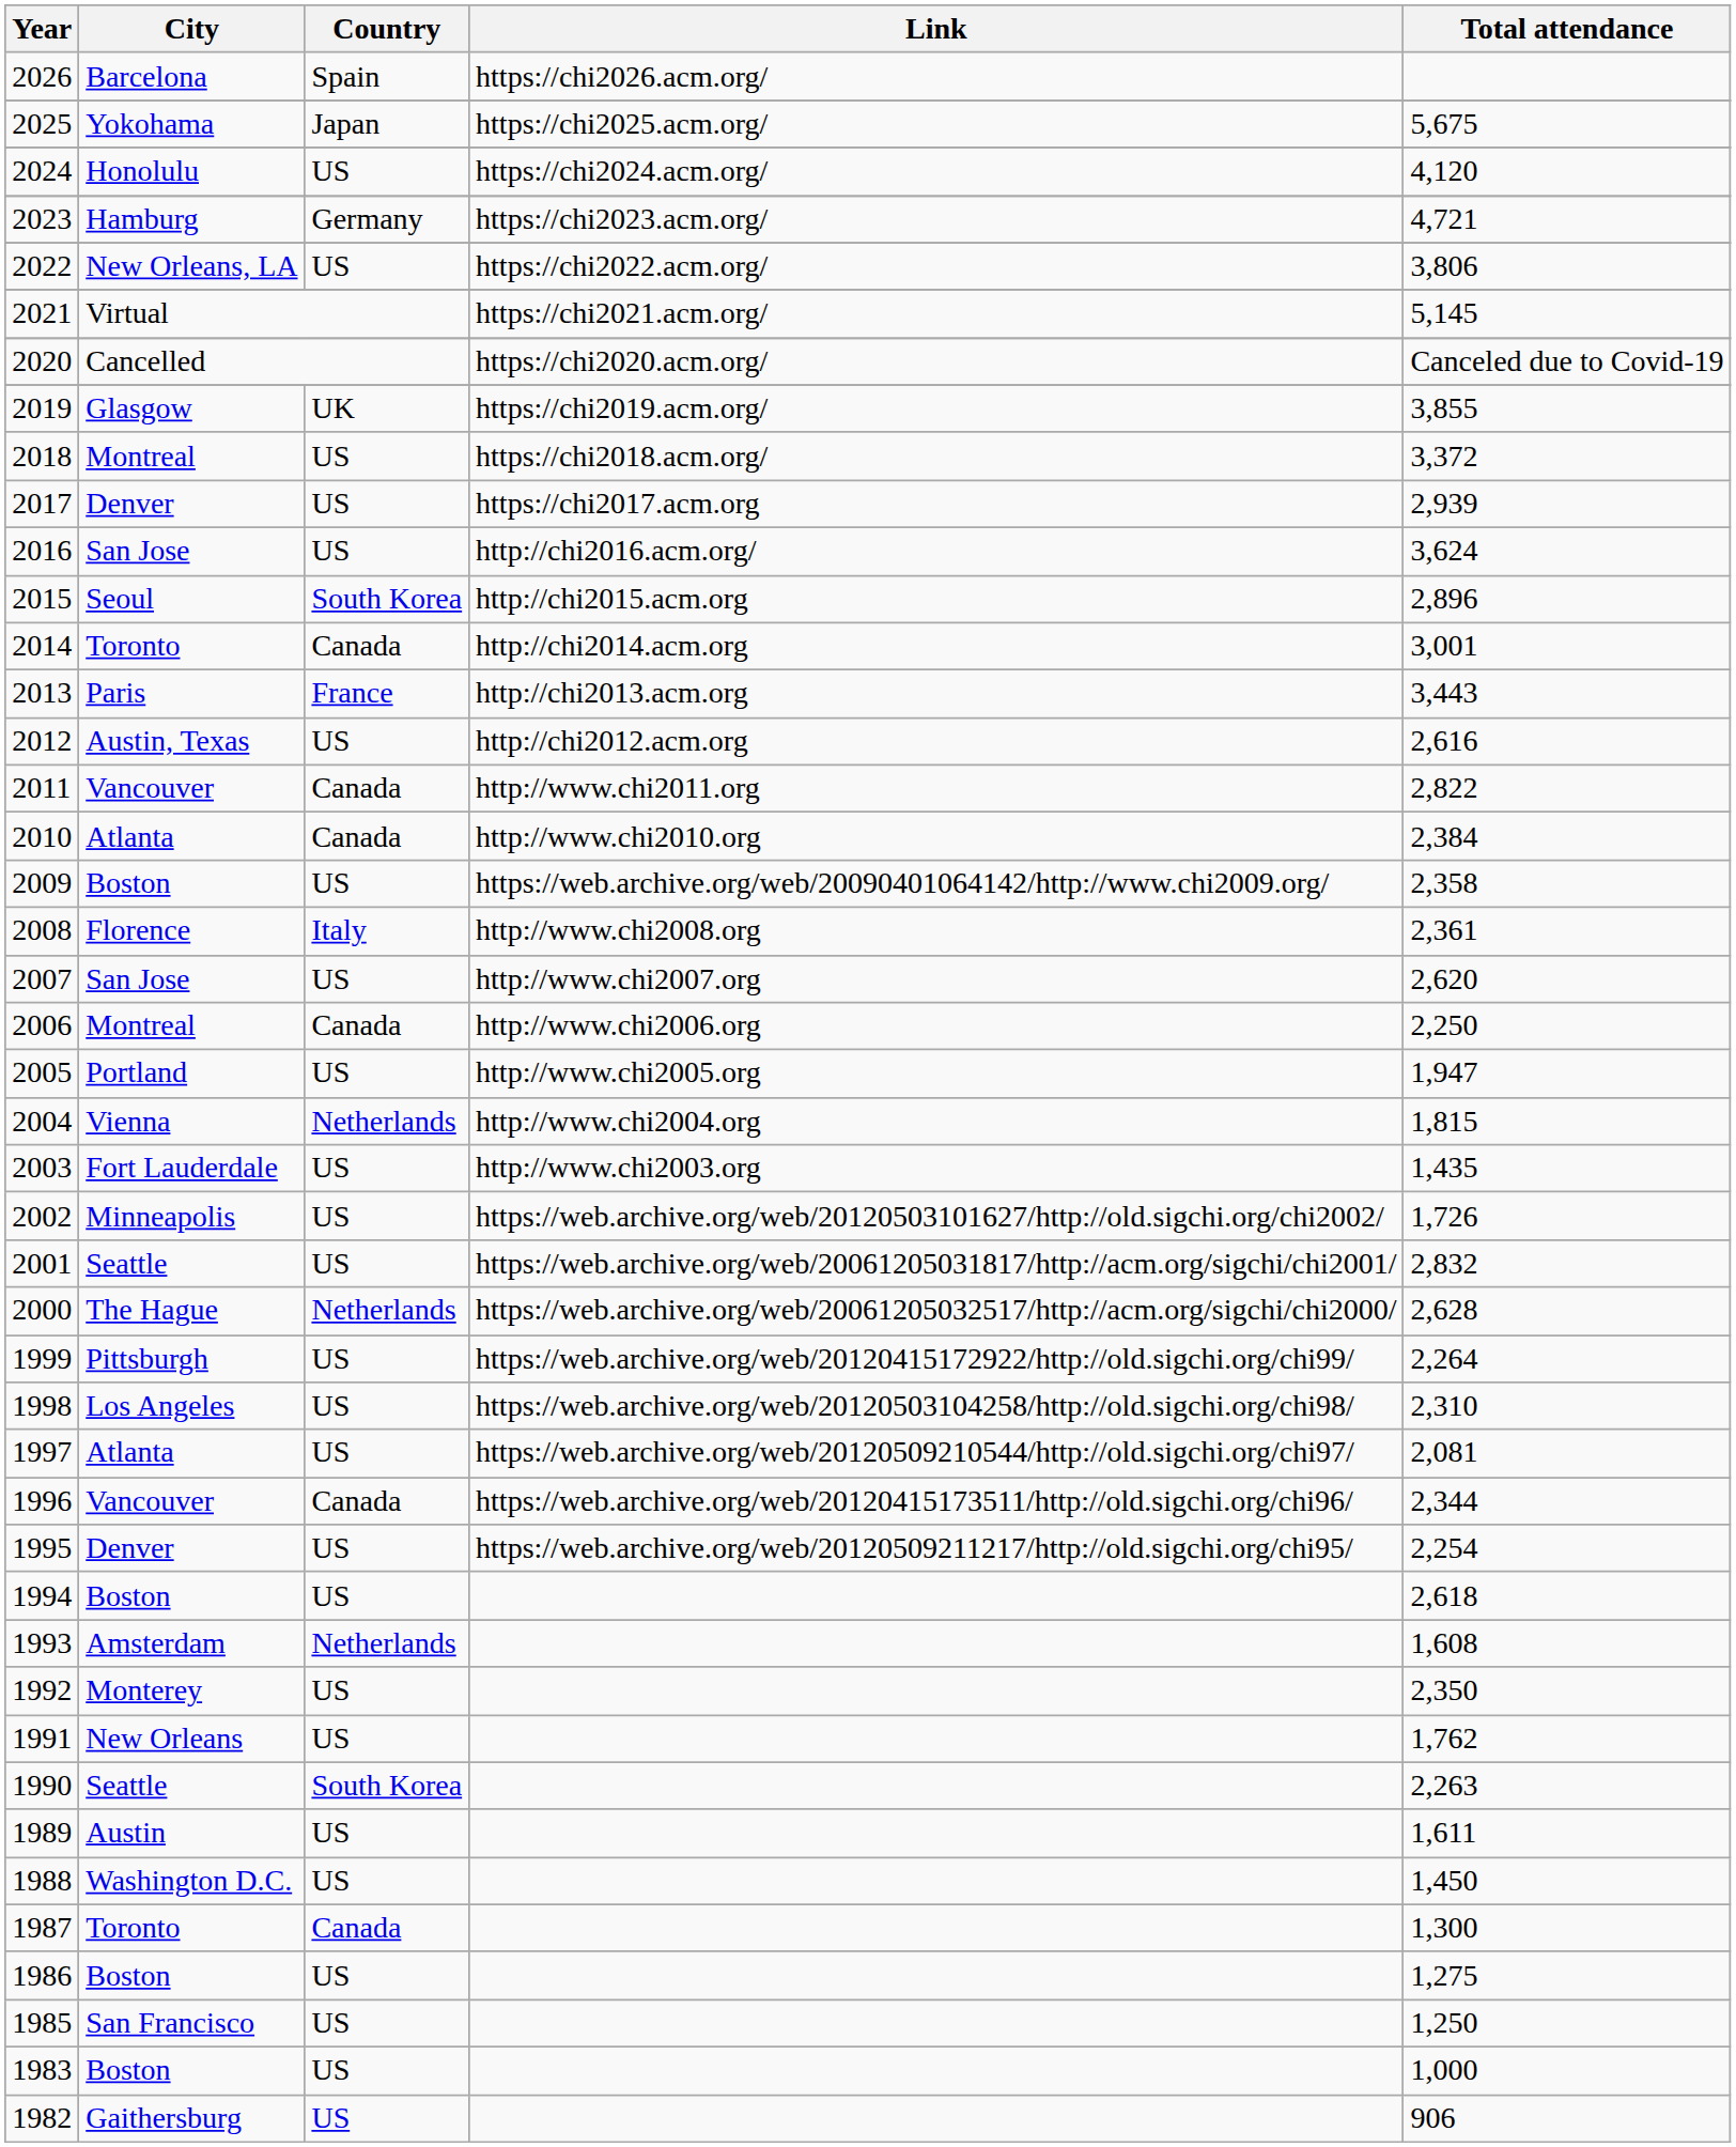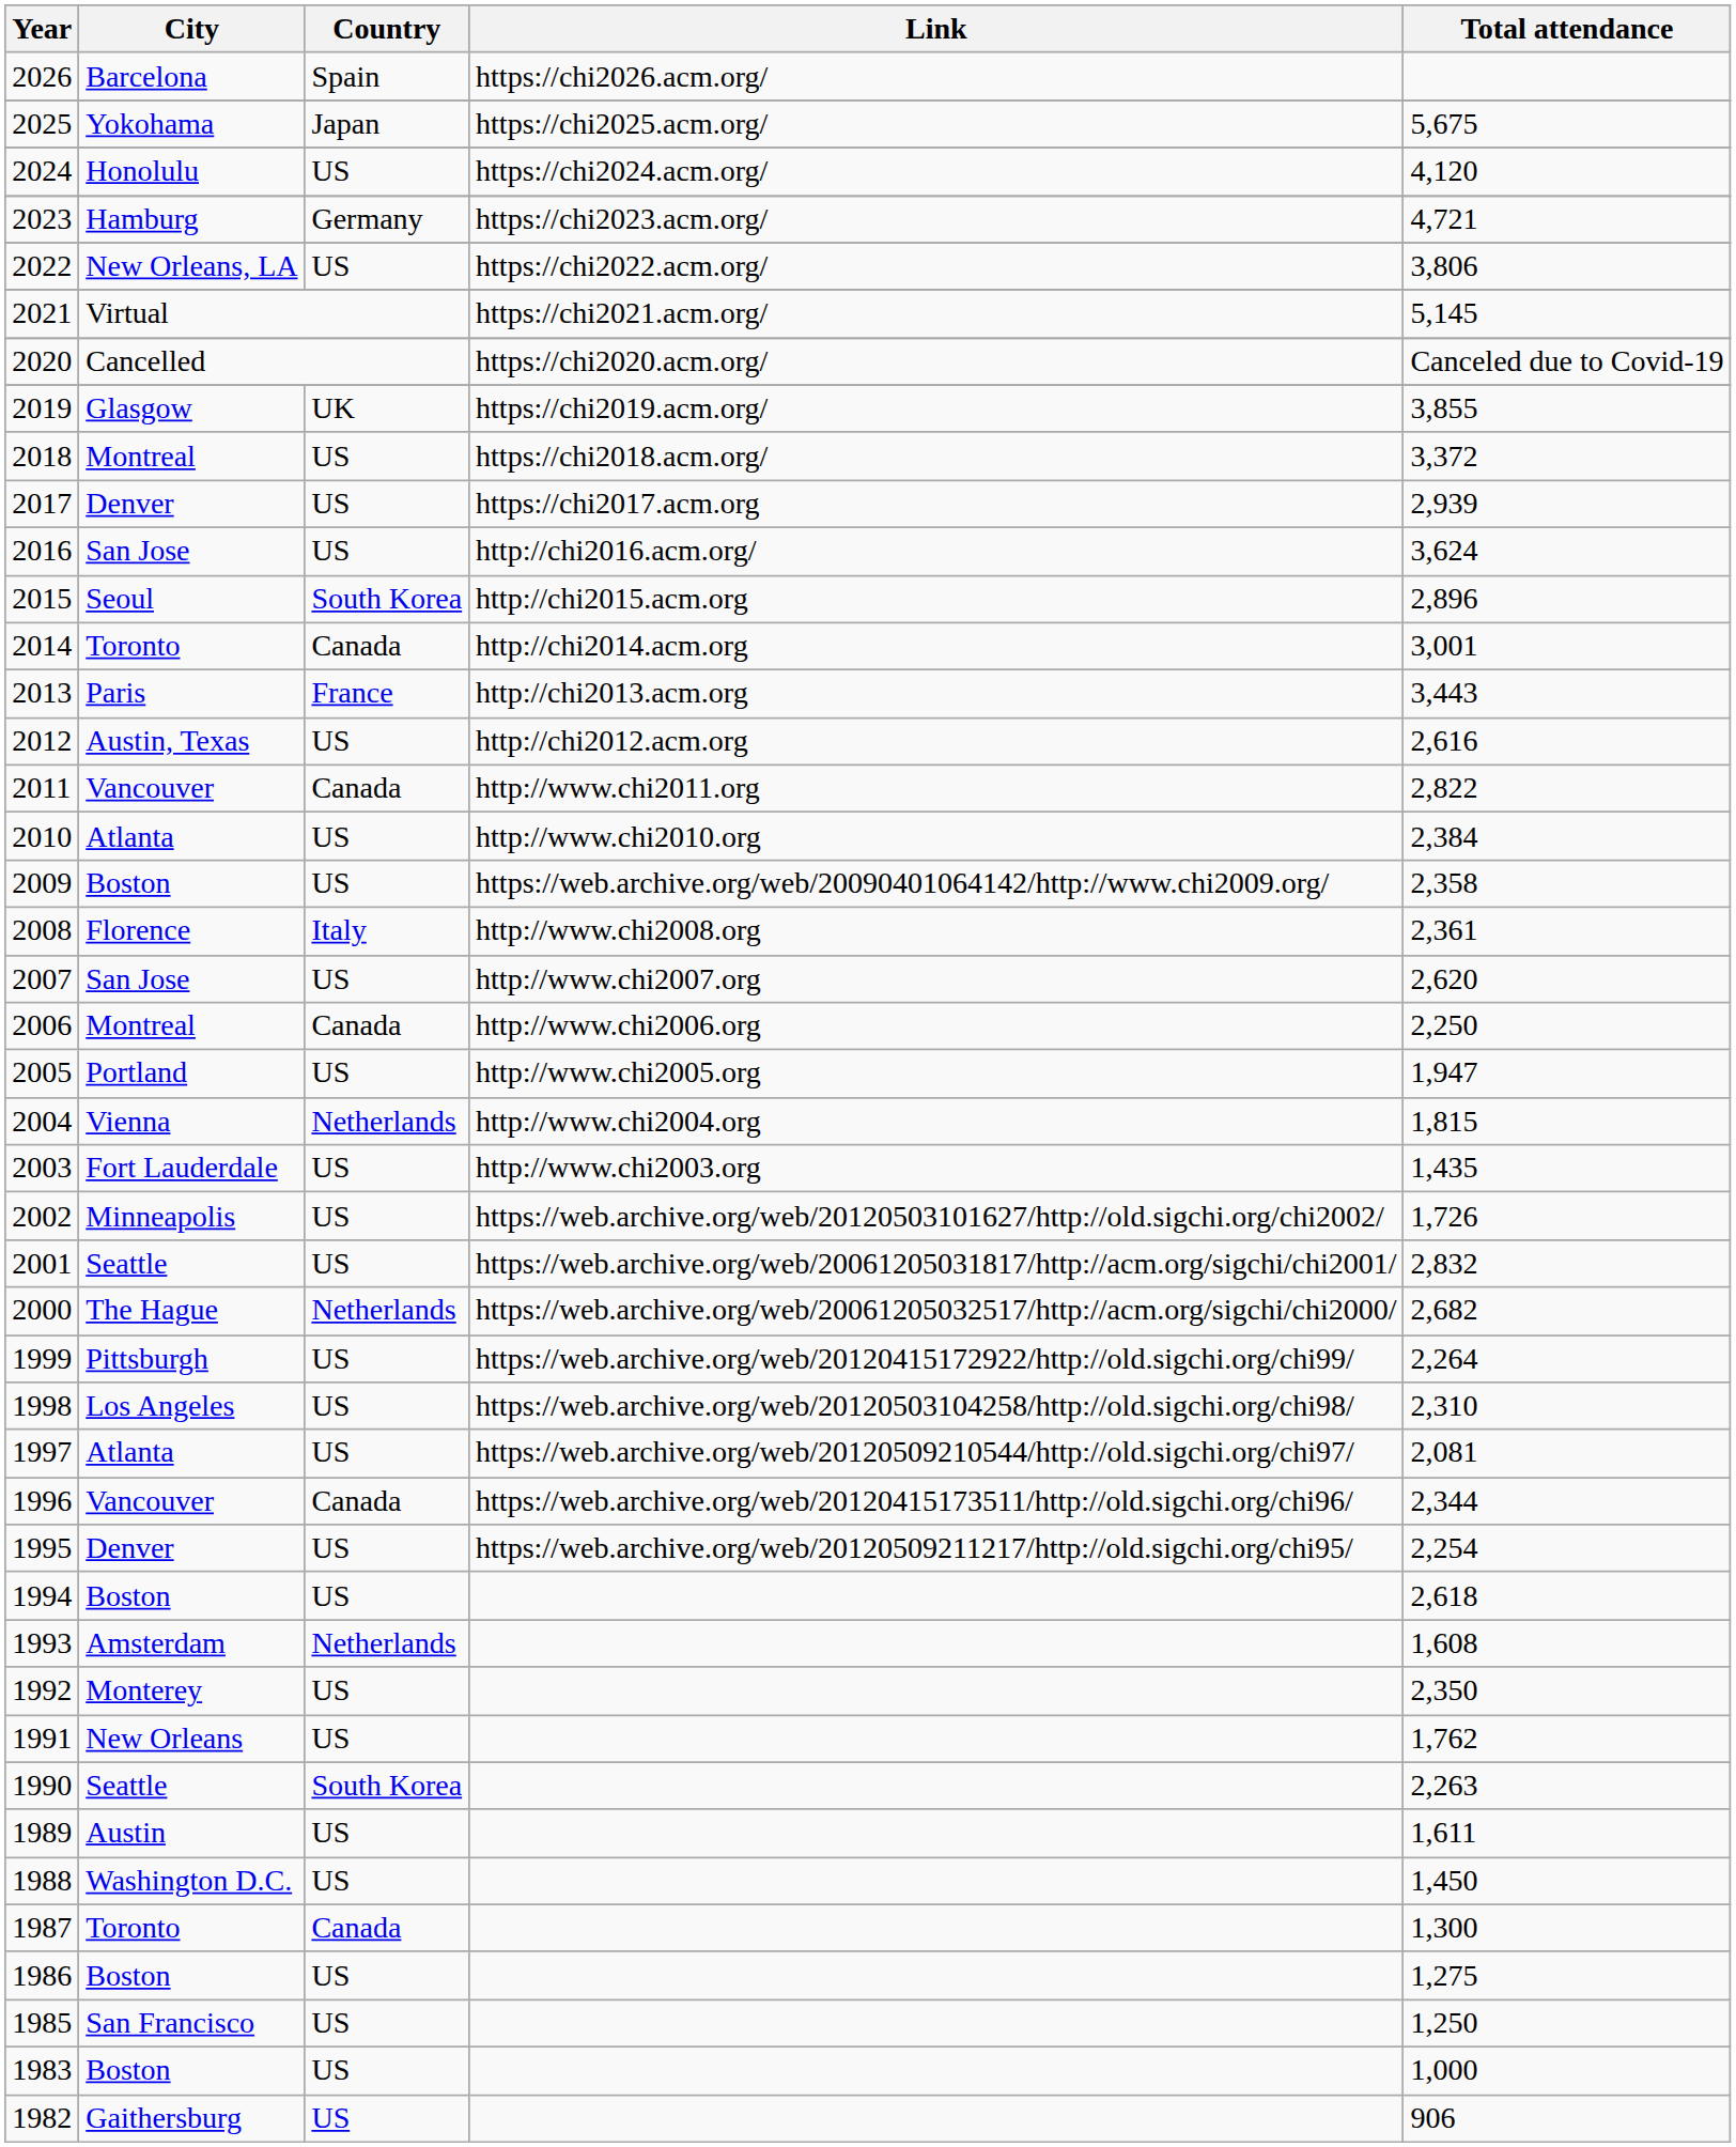 <table class="wikitable sortable">
 <tr>
 <th>Year</th>
 <th>City</th>
 <th>Country</th>
 <th>Link</th>
 <th>Total attendance</th>
 </tr>
 <tr>
 <td>2026</td>
 <td><a href='#'>Barcelona</a></td>
 <td> Spain</td>
 <td>https://chi2026.acm.org/</td>
 <td></td>
 </tr>
 <tr>
 </tr>
 <tr>
 <td>2025</td>
 <td><a href='#'>Yokohama</a></td>
 <td> Japan</td>
 <td>https://chi2025.acm.org/</td>
 <td>5,675</td>
 </tr>
 <tr>
 </tr>
 <tr>
 <td>2024</td>
 <td><a href='#'>Honolulu</a></td>
 <td> US</td>
 <td>https://chi2024.acm.org/</td>
 <td>4,120</td>
 </tr>
 <tr>
 </tr>
 <tr>
 <td>2023</td>
 <td><a href='#'>Hamburg</a></td>
 <td> Germany</td>
 <td>https://chi2023.acm.org/</td>
 <td>4,721</td>
 </tr>
 <tr>
 </tr>
 <tr>
 <td>2022</td>
 <td><a href='#'>New Orleans, LA</a></td>
 <td> US</td>
 <td>https://chi2022.acm.org/</td>
 <td>3,806</td>
 </tr>
 <tr>
 </tr>
 <tr>
 <td>2021</td>
 <td colspan="2">Virtual</td>
 <td>https://chi2021.acm.org/</td>
 <td>5,145</td>
 </tr>
 <tr>
 </tr>
 <tr>
 <td>2020</td>
 <td colspan="2">Cancelled</td>
 <td>https://chi2020.acm.org/</td>
 <td>Canceled due to Covid-19</td>
 </tr>
 <tr>
 </tr>
 <tr>
 <td>2019</td>
 <td><a href='#'>Glasgow</a></td>
 <td> UK</td>
 <td>https://chi2019.acm.org/</td>
 <td>3,855</td>
 </tr>
 <tr>
 <td>2018</td>
 <td><a href='#'>Montreal</a></td>
 <td> US</td>
 <td>https://chi2018.acm.org/</td>
 <td>3,372</td>
 </tr>
 <tr>
 <td>2017</td>
 <td><a href='#'>Denver</a></td>
 <td> US</td>
 <td>https://chi2017.acm.org</td>
 <td>2,939</td>
 </tr>
 <tr>
 <td>2016</td>
 <td><a href='#'>San Jose</a></td>
 <td> US</td>
 <td>http://chi2016.acm.org/</td>
 <td>3,624</td>
 </tr>
 <tr>
 <td>2015</td>
 <td><a href='#'>Seoul</a></td>
 <td> <a href='#'>South Korea</a></td>
 <td>http://chi2015.acm.org</td>
 <td>2,896</td>
 </tr>
 <tr>
 <td>2014</td>
 <td><a href='#'>Toronto</a></td>
 <td> Canada</td>
 <td>http://chi2014.acm.org</td>
 <td>3,001</td>
 </tr>
 <tr>
 <td>2013</td>
 <td><a href='#'>Paris</a></td>
 <td> <a href='#'>France</a></td>
 <td>http://chi2013.acm.org</td>
 <td>3,443</td>
 </tr>
 <tr>
 <td>2012</td>
 <td><a href='#'>Austin, Texas</a></td>
 <td> US</td>
 <td>http://chi2012.acm.org</td>
 <td>2,616</td>
 </tr>
 <tr>
 <td>2011</td>
 <td><a href='#'>Vancouver</a></td>
 <td> Canada</td>
 <td>http://www.chi2011.org</td>
 <td>2,822</td>
 </tr>
 <tr>
 <td>2010</td>
 <td><a href='#'>Atlanta</a></td>
-<td> Canada</td>
+<td> US</td>
 <td>http://www.chi2010.org</td>
 <td>2,384</td>
 </tr>
 <tr>
 <td>2009</td>
 <td><a href='#'>Boston</a></td>
 <td> US</td>
 <td>https://web.archive.org/web/20090401064142/http://www.chi2009.org/</td>
 <td>2,358</td>
 </tr>
 <tr>
 <td>2008</td>
 <td><a href='#'>Florence</a></td>
 <td> <a href='#'>Italy</a></td>
 <td>http://www.chi2008.org</td>
 <td>2,361</td>
 </tr>
 <tr>
 <td>2007</td>
 <td><a href='#'>San Jose</a></td>
 <td> US</td>
 <td>http://www.chi2007.org</td>
 <td>2,620</td>
 </tr>
 <tr>
 <td>2006</td>
 <td><a href='#'>Montreal</a></td>
 <td> Canada</td>
 <td>http://www.chi2006.org</td>
 <td>2,250</td>
 </tr>
 <tr>
 <td>2005</td>
 <td><a href='#'>Portland</a></td>
 <td> US</td>
 <td>http://www.chi2005.org</td>
 <td>1,947</td>
 </tr>
 <tr>
 <td>2004</td>
 <td><a href='#'>Vienna</a></td>
 <td> <a href='#'>Netherlands</a></td>
 <td>http://www.chi2004.org</td>
 <td>1,815</td>
 </tr>
 <tr>
 <td>2003</td>
 <td><a href='#'>Fort Lauderdale</a></td>
 <td> US</td>
 <td>http://www.chi2003.org</td>
 <td>1,435</td>
 </tr>
 <tr>
 <td>2002</td>
 <td><a href='#'>Minneapolis</a></td>
 <td> US</td>
 <td>https://web.archive.org/web/20120503101627/http://old.sigchi.org/chi2002/</td>
 <td>1,726</td>
 </tr>
 <tr>
 <td>2001</td>
 <td><a href='#'>Seattle</a></td>
 <td> US</td>
 <td>https://web.archive.org/web/20061205031817/http://acm.org/sigchi/chi2001/</td>
 <td>2,832</td>
 </tr>
 <tr>
 <td>2000</td>
 <td><a href='#'>The Hague</a></td>
 <td> <a href='#'>Netherlands</a></td>
 <td>https://web.archive.org/web/20061205032517/http://acm.org/sigchi/chi2000/</td>
-<td>2,628</td>
+<td>2,682</td>
 </tr>
 <tr>
 <td>1999</td>
 <td><a href='#'>Pittsburgh</a></td>
 <td> US</td>
 <td>https://web.archive.org/web/20120415172922/http://old.sigchi.org/chi99/</td>
 <td>2,264</td>
 </tr>
 <tr>
 <td>1998</td>
 <td><a href='#'>Los Angeles</a></td>
 <td> US</td>
 <td>https://web.archive.org/web/20120503104258/http://old.sigchi.org/chi98/</td>
 <td>2,310</td>
 </tr>
 <tr>
 <td>1997</td>
 <td><a href='#'>Atlanta</a></td>
 <td> US</td>
 <td>https://web.archive.org/web/20120509210544/http://old.sigchi.org/chi97/</td>
 <td>2,081</td>
 </tr>
 <tr>
 <td>1996</td>
 <td><a href='#'>Vancouver</a></td>
 <td> Canada</td>
 <td>https://web.archive.org/web/20120415173511/http://old.sigchi.org/chi96/</td>
 <td>2,344</td>
 </tr>
 <tr>
 <td>1995</td>
 <td><a href='#'>Denver</a></td>
 <td> US</td>
 <td>https://web.archive.org/web/20120509211217/http://old.sigchi.org/chi95/</td>
 <td>2,254</td>
 </tr>
 <tr>
 <td>1994</td>
 <td><a href='#'>Boston</a></td>
 <td> US</td>
 <td></td>
 <td>2,618</td>
 </tr>
 <tr>
 <td>1993</td>
 <td><a href='#'>Amsterdam</a></td>
 <td> <a href='#'>Netherlands</a></td>
 <td></td>
 <td>1,608</td>
 </tr>
 <tr>
 <td>1992</td>
 <td><a href='#'>Monterey</a></td>
 <td> US</td>
 <td></td>
 <td>2,350</td>
 </tr>
 <tr>
 <td>1991</td>
 <td><a href='#'>New Orleans</a></td>
 <td> US</td>
 <td></td>
 <td>1,762</td>
 </tr>
 <tr>
 <td>1990</td>
 <td><a href='#'>Seattle</a></td>
 <td> <a href='#'>South Korea</a></td>
 <td></td>
 <td>2,263</td>
 </tr>
 <tr>
 <td>1989</td>
 <td><a href='#'>Austin</a></td>
 <td> US</td>
 <td></td>
 <td>1,611</td>
 </tr>
 <tr>
 <td>1988</td>
 <td><a href='#'>Washington D.C.</a></td>
 <td> US</td>
 <td></td>
 <td>1,450</td>
 </tr>
 <tr>
 <td>1987</td>
 <td><a href='#'>Toronto</a></td>
 <td> <a href='#'>Canada</a></td>
 <td></td>
 <td>1,300</td>
 </tr>
 <tr>
 <td>1986</td>
 <td><a href='#'>Boston</a></td>
 <td> US</td>
 <td></td>
 <td>1,275</td>
 </tr>
 <tr>
 <td>1985</td>
 <td><a href='#'>San Francisco</a></td>
 <td> US</td>
 <td></td>
 <td>1,250</td>
 </tr>
 <tr>
 <td>1983</td>
 <td><a href='#'>Boston</a></td>
 <td> US</td>
 <td></td>
 <td>1,000</td>
 </tr>
 <tr>
 <td>1982</td>
 <td><a href='#'>Gaithersburg</a></td>
 <td> <a href='#'>US</a></td>
 <td></td>
 <td>906</td>
 </tr>
 </table>
